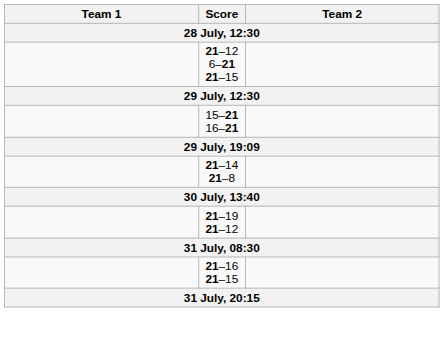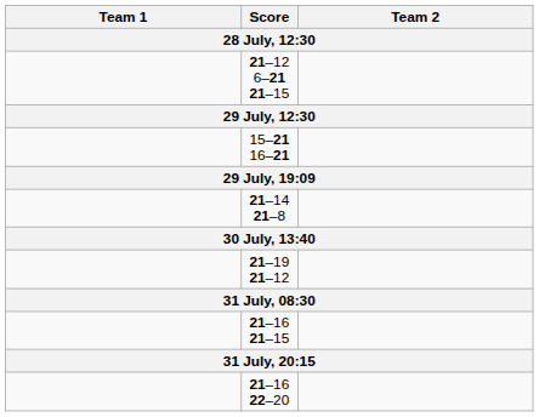 <table class="wikitable" style="text-align: center; font-size:90% ">
 <tr>
 <th align="right" width="230">Team 1</th>
 <th width="50">Score</th>
 <th align="left" width="230">Team 2</th>
 </tr>
 <tr>
 <th colspan=3>28 July, 12:30</th>
 </tr>
 <tr>
 <td align=right><strong></strong></td>
 <td align=center><strong>21</strong>–12<br>6–<strong>21</strong><br><strong>21</strong>–15</td>
 <td align=left></td>
 </tr>
 <tr>
 <th colspan=3>29 July, 12:30</th>
 </tr>
 <tr>
 <td align=right></td>
 <td align=center>15–<strong>21</strong><br>16–<strong>21</strong></td>
 <td align=left><strong></strong></td>
 </tr>
 <tr>
 <th colspan=3>29 July, 19:09</th>
 </tr>
 <tr>
 <td align=right><strong></strong></td>
 <td align=center><strong>21</strong>–14<br><strong>21</strong>–8</td>
 <td align=left></td>
 </tr>
 <tr>
 <th colspan=3>30 July, 13:40</th>
 </tr>
 <tr>
 <td align=right><strong></strong></td>
 <td align=center><strong>21</strong>–19<br><strong>21</strong>–12</td>
 <td align=left></td>
 </tr>
 <tr>
 <th colspan=3>31 July, 08:30</th>
 </tr>
 <tr>
 <td align=right><strong></strong></td>
 <td align=center><strong>21</strong>–16<br><strong>21</strong>–15</td>
 <td align=left></td>
 </tr>
 <tr>
 <th colspan=3>31 July, 20:15</th>
 </tr>
+<tr>
+<td align=right><strong></strong></td>
+<td align=center><strong>21</strong>–16<br><strong>22</strong>–20</td>
+<td align=left></td>
+</tr>
 </table>
